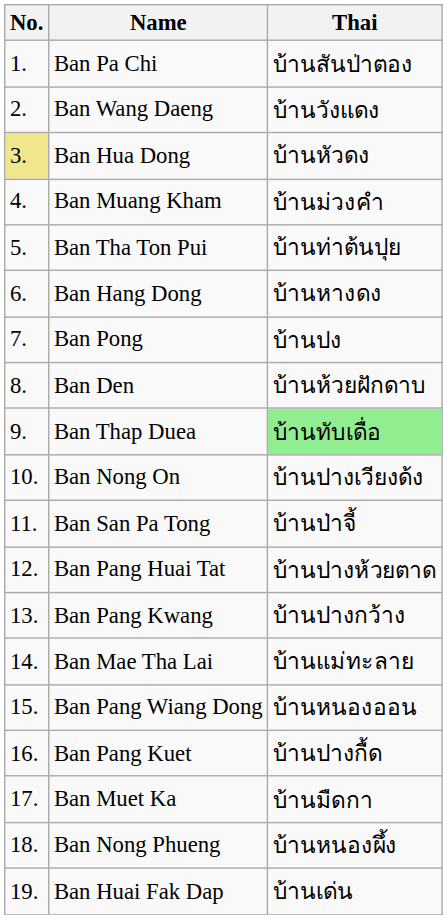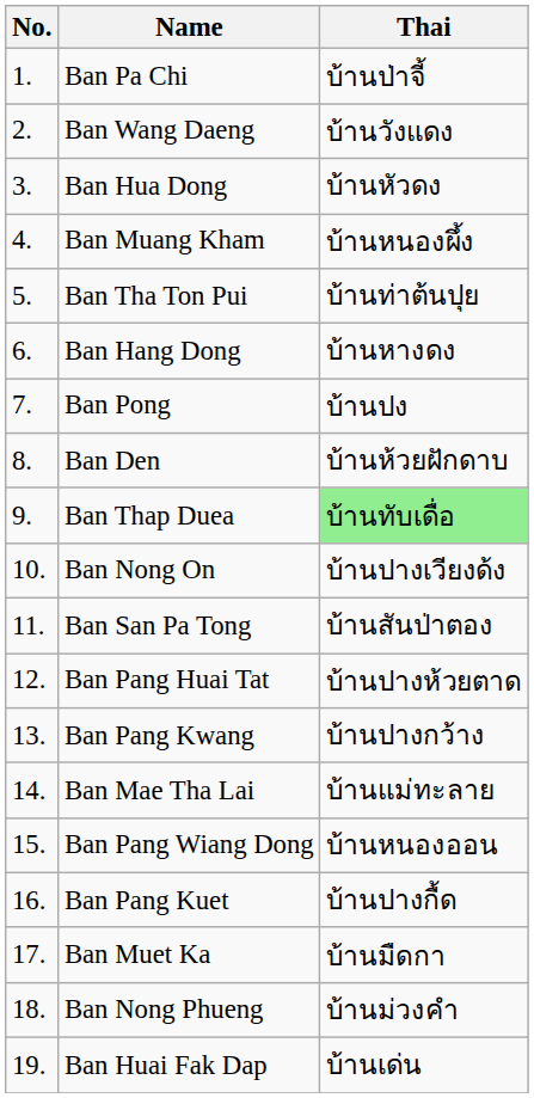 <table class="wikitable sortable">
 <tr>
 <th>No.</th>
 <th>Name</th>
 <th>Thai</th>
 </tr>
 <tr>
 <td>1.</td>
 <td>Ban Pa Chi</td>
-<td>บ้านสันป่าตอง</td>
+<td>บ้านป่าจี้</td>
 </tr>
 <tr>
 <td>2.</td>
 <td>Ban Wang Daeng</td>
 <td>บ้านวังแดง</td>
 </tr>
 <tr>
-<td style="background: khaki;">3.</td>
+<td>3.</td>
 <td>Ban Hua Dong</td>
 <td>บ้านหัวดง</td>
 </tr>
 <tr>
 <td>4.</td>
 <td>Ban Muang Kham</td>
-<td>บ้านม่วงคำ</td>
+<td>บ้านหนองผึ้ง</td>
 </tr>
 <tr>
 <td>5.</td>
 <td>Ban Tha Ton Pui</td>
 <td>บ้านท่าต้นปุย</td>
 </tr>
 <tr>
 <td>6.</td>
 <td>Ban Hang Dong</td>
 <td>บ้านหางดง</td>
 </tr>
 <tr>
 <td>7.</td>
 <td>Ban Pong</td>
 <td>บ้านปง</td>
 </tr>
 <tr>
 <td>8.</td>
 <td>Ban Den</td>
 <td>บ้านห้วยฝักดาบ</td>
 </tr>
 <tr>
 <td>9.</td>
 <td>Ban Thap Duea</td>
 <td style="background: lightgreen;">บ้านทับเดื่อ</td>
 </tr>
 <tr>
 <td>10.</td>
 <td>Ban Nong On</td>
 <td>บ้านปางเวียงด้ง</td>
 </tr>
 <tr>
 <td>11.</td>
 <td>Ban San Pa Tong</td>
-<td>บ้านป่าจี้</td>
+<td>บ้านสันป่าตอง</td>
 </tr>
 <tr>
 <td>12.</td>
 <td>Ban Pang Huai Tat</td>
 <td>บ้านปางห้วยตาด</td>
 </tr>
 <tr>
 <td>13.</td>
 <td>Ban Pang Kwang</td>
 <td>บ้านปางกว้าง</td>
 </tr>
 <tr>
 <td>14.</td>
 <td>Ban Mae Tha Lai</td>
 <td>บ้านแม่ทะลาย</td>
 </tr>
 <tr>
 <td>15.</td>
 <td>Ban Pang Wiang Dong</td>
 <td>บ้านหนองออน</td>
 </tr>
 <tr>
 <td>16.</td>
 <td>Ban Pang Kuet</td>
 <td>บ้านปางกื้ด</td>
 </tr>
 <tr>
 <td>17.</td>
 <td>Ban Muet Ka</td>
 <td>บ้านมืดกา</td>
 </tr>
 <tr>
 <td>18.</td>
 <td>Ban Nong Phueng</td>
-<td>บ้านหนองผึ้ง</td>
+<td>บ้านม่วงคำ</td>
 </tr>
 <tr>
 <td>19.</td>
 <td>Ban Huai Fak Dap</td>
 <td>บ้านเด่น</td>
 </tr>
 </table>
